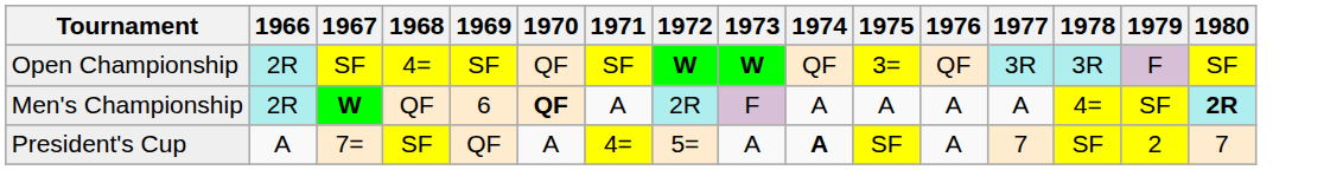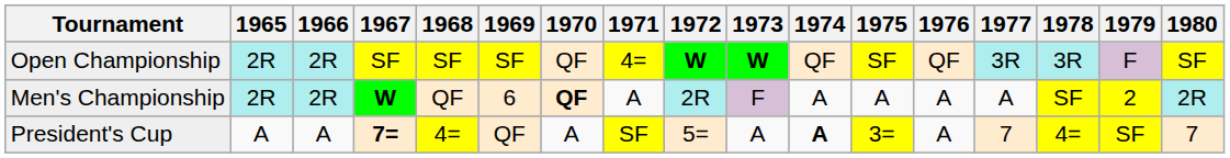 <table class="wikitable nowrap" style=text-align:center;font-size:83%>
 <tr>
 <th>Tournament</th>
+<th>1965</th>
 <th>1966</th>
 <th>1967</th>
 <th>1968</th>
 <th>1969</th>
 <th>1970</th>
 <th>1971</th>
 <th>1972</th>
 <th>1973</th>
 <th>1974</th>
 <th>1975</th>
 <th>1976</th>
 <th>1977</th>
 <th>1978</th>
 <th>1979</th>
 <th>1980</th>
 </tr>
 <tr>
 <td style="background:#efefef; text-align:left;">Open Championship</td>
 <td style="background:#afeeee;">2R</td>
+<td style="background:#afeeee;">2R</td>
 <td style="background:yellow;">SF</td>
-<td style="background:yellow;">4=</td>
+<td style="background:yellow;">SF</td>
 <td style="background:yellow;">SF</td>
 <td style="background:#ffebcd;">QF</td>
-<td style="background:yellow;">SF</td>
+<td style="background:yellow;">4=</td>
 <td bgcolor=lime><strong>W</strong></td>
 <td bgcolor=lime><strong>W</strong></td>
 <td style="background:#ffebcd;">QF</td>
-<td style="background:yellow;">3=</td>
+<td style="background:yellow;">SF</td>
 <td style="background:#ffebcd;">QF</td>
 <td style="background:#afeeee;">3R</td>
 <td style="background:#afeeee;">3R</td>
 <td style="background:thistle;">F</td>
 <td style="background:yellow;">SF</td>
 </tr>
 <tr>
 <td style="background:#efefef; text-align:left;">Men's Championship</td>
+<td style="background:#afeeee;">2R</td>
 <td style="background:#afeeee;">2R</td>
 <td bgcolor=lime><strong>W</strong></td>
 <td style="background:#ffebcd;">QF</td>
 <td style="background:#ffebcd;">6</td>
 <td style="background:#ffebcd;"><strong>QF</strong></td>
 <td>A</td>
 <td style="background:#afeeee;">2R</td>
 <td style="background:thistle;">F</td>
 <td>A</td>
 <td>A</td>
 <td>A</td>
 <td>A</td>
-<td style="background:yellow;">4=</td>
 <td style="background:yellow;">SF</td>
-<td style="background:#afeeee;"><strong>2R</strong></td>
+<td style="background:yellow;">2</td>
+<td style="background:#afeeee;">2R</td>
 </tr>
 <tr>
 <td style="background:#efefef; text-align:left;">President's Cup</td>
 <td>A</td>
-<td style="background:#ffebcd;">7=</td>
-<td style="background:yellow;">SF</td>
+<td>A</td>
+<td style="background:#ffebcd;"><strong>7=</strong></td>
+<td style="background:yellow;">4=</td>
 <td style="background:#ffebcd;">QF</td>
 <td>A</td>
-<td style="background:yellow;">4=</td>
+<td style="background:yellow;">SF</td>
 <td style="background:#ffebcd;">5=</td>
 <td>A</td>
 <td><strong>A</strong></td>
-<td style="background:yellow;">SF</td>
+<td style="background:yellow;">3=</td>
 <td>A</td>
 <td style="background:#ffebcd;">7</td>
+<td style="background:yellow;">4=</td>
 <td style="background:yellow;">SF</td>
-<td style="background:yellow;">2</td>
 <td style="background:#ffebcd;">7</td>
 </tr>
 </table>
